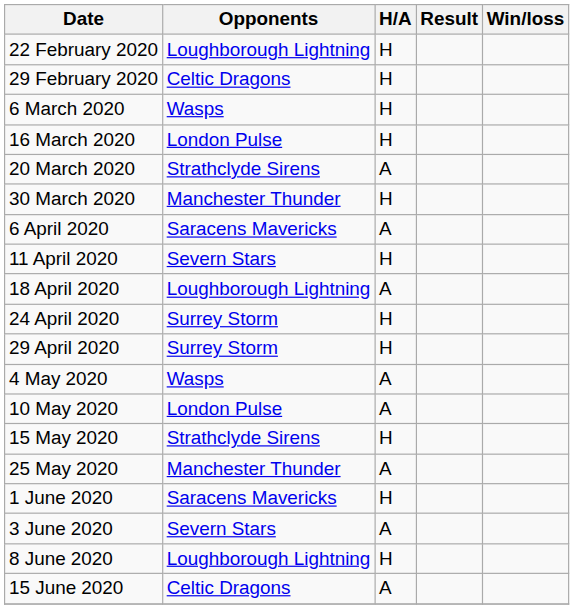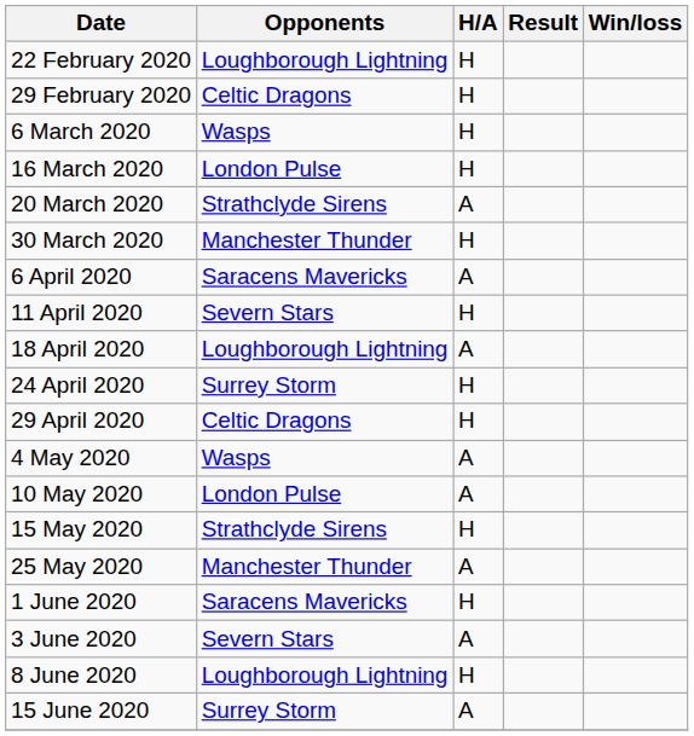 <table class="wikitable">
 <tr>
 <th>Date</th>
 <th>Opponents</th>
 <th>H/A</th>
 <th>Result</th>
 <th>Win/loss</th>
 </tr>
 <tr>
 <td>22 February 2020</td>
 <td><a href='#'>Loughborough Lightning</a></td>
 <td>H</td>
 <td></td>
 <td></td>
 </tr>
 <tr>
 <td>29 February 2020</td>
 <td><a href='#'>Celtic Dragons</a></td>
 <td>H</td>
 <td></td>
 <td></td>
 </tr>
 <tr>
 <td>6 March 2020</td>
 <td><a href='#'>Wasps</a></td>
 <td>H</td>
 <td></td>
 <td></td>
 </tr>
 <tr>
 <td>16 March 2020</td>
 <td><a href='#'>London Pulse</a></td>
 <td>H</td>
 <td></td>
 <td></td>
 </tr>
 <tr>
 <td>20 March 2020</td>
 <td><a href='#'>Strathclyde Sirens</a></td>
 <td>A</td>
 <td></td>
 <td></td>
 </tr>
 <tr>
 <td>30 March 2020</td>
 <td><a href='#'>Manchester Thunder</a></td>
 <td>H</td>
 <td></td>
 <td></td>
 </tr>
 <tr>
 <td>6 April 2020</td>
 <td><a href='#'>Saracens Mavericks</a></td>
 <td>A</td>
 <td></td>
 <td></td>
 </tr>
 <tr>
 <td>11 April 2020</td>
 <td><a href='#'>Severn Stars</a></td>
 <td>H</td>
 <td></td>
 <td></td>
 </tr>
 <tr>
 <td>18 April 2020</td>
 <td><a href='#'>Loughborough Lightning</a></td>
 <td>A</td>
 <td></td>
 <td></td>
 </tr>
 <tr>
 <td>24 April 2020</td>
 <td><a href='#'>Surrey Storm</a></td>
 <td>H</td>
 <td></td>
 <td></td>
 </tr>
 <tr>
 <td>29 April 2020</td>
-<td><a href='#'>Surrey Storm</a></td>
+<td><a href='#'>Celtic Dragons</a></td>
 <td>H</td>
 <td></td>
 <td></td>
 </tr>
 <tr>
 <td>4 May 2020</td>
 <td><a href='#'>Wasps</a></td>
 <td>A</td>
 <td></td>
 <td></td>
 </tr>
 <tr>
 <td>10 May 2020</td>
 <td><a href='#'>London Pulse</a></td>
 <td>A</td>
 <td></td>
 <td></td>
 </tr>
 <tr>
 <td>15 May 2020</td>
 <td><a href='#'>Strathclyde Sirens</a></td>
 <td>H</td>
 <td></td>
 <td></td>
 </tr>
 <tr>
 <td>25 May 2020</td>
 <td><a href='#'>Manchester Thunder</a></td>
 <td>A</td>
 <td></td>
 <td></td>
 </tr>
 <tr>
 <td>1 June 2020</td>
 <td><a href='#'>Saracens Mavericks</a></td>
 <td>H</td>
 <td></td>
 <td></td>
 </tr>
 <tr>
 <td>3 June 2020</td>
 <td><a href='#'>Severn Stars</a></td>
 <td>A</td>
 <td></td>
 <td></td>
 </tr>
 <tr>
 <td>8 June 2020</td>
 <td><a href='#'>Loughborough Lightning</a></td>
 <td>H</td>
 <td></td>
 <td></td>
 </tr>
 <tr>
 <td>15 June 2020</td>
-<td><a href='#'>Celtic Dragons</a></td>
+<td><a href='#'>Surrey Storm</a></td>
 <td>A</td>
 <td></td>
 <td></td>
 </tr>
 <tr>
 </tr>
 </table>
